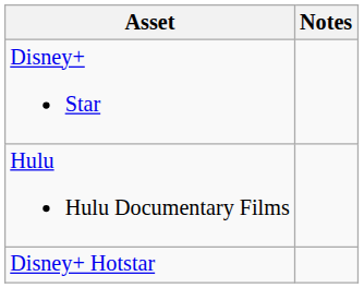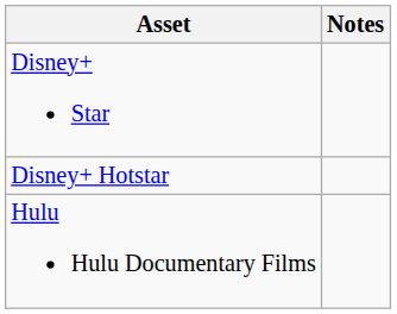 <table class="wikitable">
 <tr>
 <th>Asset</th>
 <th>Notes</th>
 </tr>
 <tr>
 <td><a href='#'>Disney+</a><br><ul><li><a href='#'>Star</a></li></ul></td>
 <td></td>
 </tr>
 <tr>
+<td><a href='#'>Disney+ Hotstar</a></td>
+<td></td>
+</tr>
+<tr>
 <td><a href='#'>Hulu</a><br><ul><li>Hulu Documentary Films</li></ul></td>
 <td></td>
 </tr>
-<tr>
-<td><a href='#'>Disney+ Hotstar</a></td>
-<td></td>
-</tr>
 </table>
